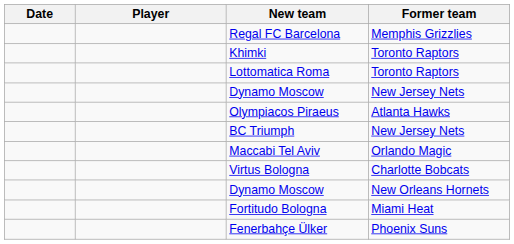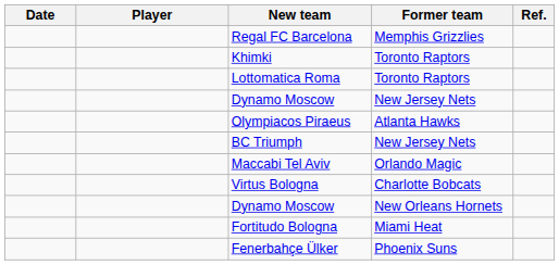 <table class="wikitable sortable" style="width:52%">
 <tr>
 <th style="width:7%;">Date</th>
 <th style="width:15%;">Player</th>
 <th style="width:14%;">New team</th>
 <th style="width:14%;">Former team</th>
+<th style="width:2%;" class="unsortable">Ref.</th>
 </tr>
 <tr>
 <td></td>
 <td> </td>
 <td> <a href='#'>Regal FC Barcelona</a></td>
 <td><a href='#'>Memphis Grizzlies</a></td>
+<td align=center></td>
 </tr>
 <tr>
 <td></td>
 <td> </td>
 <td> <a href='#'>Khimki</a></td>
 <td><a href='#'>Toronto Raptors</a></td>
+<td align=center></td>
 </tr>
 <tr>
 <td></td>
 <td> </td>
 <td> <a href='#'>Lottomatica Roma</a></td>
 <td><a href='#'>Toronto Raptors</a></td>
+<td align=center></td>
 </tr>
 <tr>
 <td></td>
 <td> </td>
 <td> <a href='#'>Dynamo Moscow</a></td>
 <td><a href='#'>New Jersey Nets</a></td>
+<td align=center></td>
 </tr>
 <tr>
 <td></td>
 <td> </td>
 <td> <a href='#'>Olympiacos Piraeus</a></td>
 <td><a href='#'>Atlanta Hawks</a></td>
+<td align=center></td>
 </tr>
 <tr>
 <td></td>
 <td> </td>
 <td> <a href='#'>BC Triumph</a></td>
 <td><a href='#'>New Jersey Nets</a></td>
+<td align=center></td>
 </tr>
 <tr>
 <td></td>
 <td> </td>
 <td> <a href='#'>Maccabi Tel Aviv</a></td>
 <td><a href='#'>Orlando Magic</a></td>
+<td align=center></td>
 </tr>
 <tr>
 <td></td>
 <td> </td>
 <td> <a href='#'>Virtus Bologna</a></td>
 <td><a href='#'>Charlotte Bobcats</a></td>
+<td align=center></td>
 </tr>
 <tr>
 <td></td>
 <td> </td>
 <td> <a href='#'>Dynamo Moscow</a></td>
 <td><a href='#'>New Orleans Hornets</a></td>
+<td align=center></td>
 </tr>
 <tr>
 <td></td>
 <td> </td>
 <td> <a href='#'>Fortitudo Bologna</a></td>
 <td><a href='#'>Miami Heat</a></td>
+<td align=center></td>
 </tr>
 <tr>
 <td></td>
 <td> </td>
 <td> <a href='#'>Fenerbahçe Ülker</a></td>
 <td><a href='#'>Phoenix Suns</a></td>
+<td align=center></td>
 </tr>
 </table>
